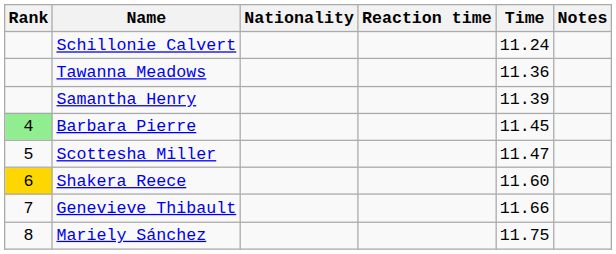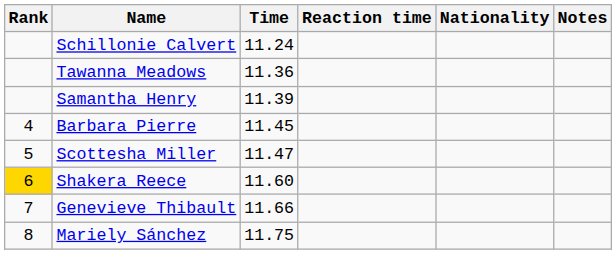 <table class="wikitable sortable" style="text-align:center">
 <tr>
 <th>Rank</th>
 <th>Name</th>
+<th>Time</th>
+<th>Reaction time</th>
 <th>Nationality</th>
-<th>Reaction time</th>
-<th>Time</th>
 <th>Notes</th>
 </tr>
 <tr>
 <td align=center></td>
 <td align=left><a href='#'>Schillonie Calvert</a></td>
+<td>11.24</td>
+<td></td>
 <td align=left></td>
-<td></td>
-<td>11.24</td>
 <td></td>
 </tr>
 <tr>
 <td align=center></td>
 <td align=left><a href='#'>Tawanna Meadows</a></td>
+<td>11.36</td>
+<td></td>
 <td align=left></td>
-<td></td>
-<td>11.36</td>
 <td></td>
 </tr>
 <tr>
 <td align=center></td>
 <td align=left><a href='#'>Samantha Henry</a></td>
+<td>11.39</td>
+<td></td>
 <td align=left></td>
-<td></td>
-<td>11.39</td>
 <td></td>
 </tr>
 <tr>
-<td align=center style="background: lightgreen;">4</td>
+<td align=center>4</td>
 <td align=left><a href='#'>Barbara Pierre</a></td>
+<td>11.45</td>
+<td></td>
 <td align=left></td>
-<td></td>
-<td>11.45</td>
 <td></td>
 </tr>
 <tr>
 <td align=center>5</td>
 <td align=left><a href='#'>Scottesha Miller</a></td>
+<td>11.47</td>
+<td></td>
 <td align=left></td>
-<td></td>
-<td>11.47</td>
 <td></td>
 </tr>
 <tr>
 <td align=center style="background: gold;">6</td>
 <td align=left><a href='#'>Shakera Reece</a></td>
+<td>11.60</td>
+<td></td>
 <td align=left></td>
-<td></td>
-<td>11.60</td>
 <td></td>
 </tr>
 <tr>
 <td align=center>7</td>
 <td align=left><a href='#'>Genevieve Thibault</a></td>
+<td>11.66</td>
+<td></td>
 <td align=left></td>
-<td></td>
-<td>11.66</td>
 <td></td>
 </tr>
 <tr>
 <td align=center>8</td>
 <td align=left><a href='#'>Mariely Sánchez</a></td>
+<td>11.75</td>
+<td></td>
 <td align=left></td>
-<td></td>
-<td>11.75</td>
 <td></td>
 </tr>
 </table>
